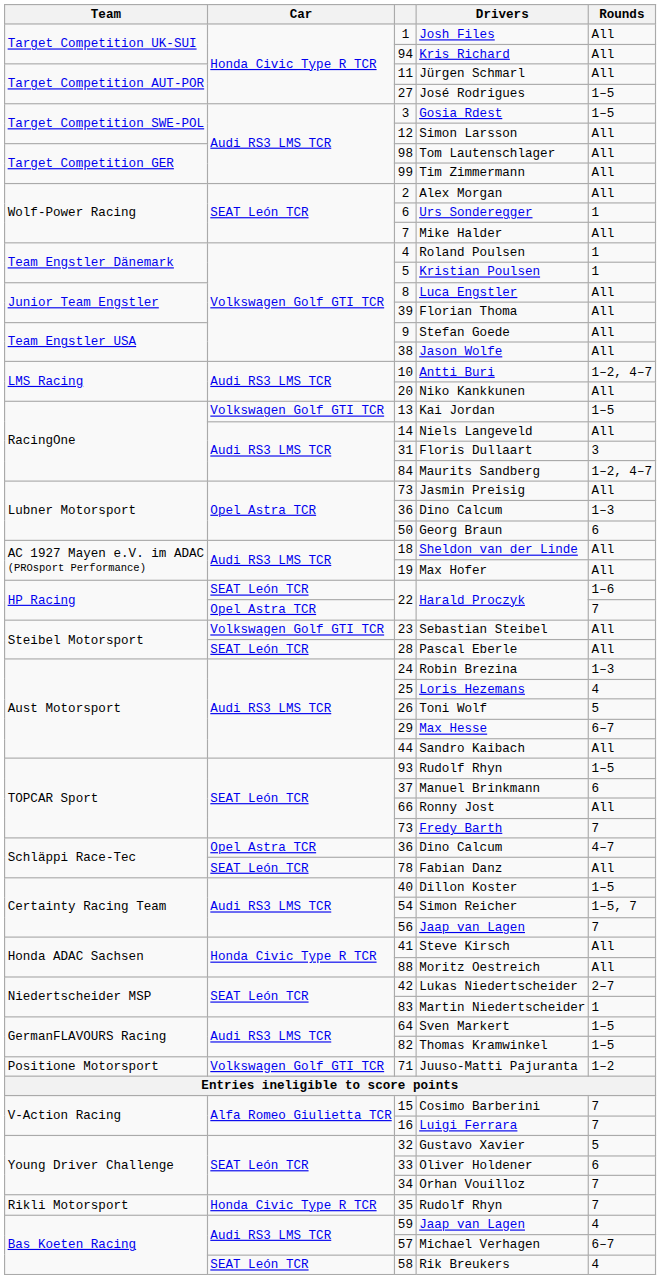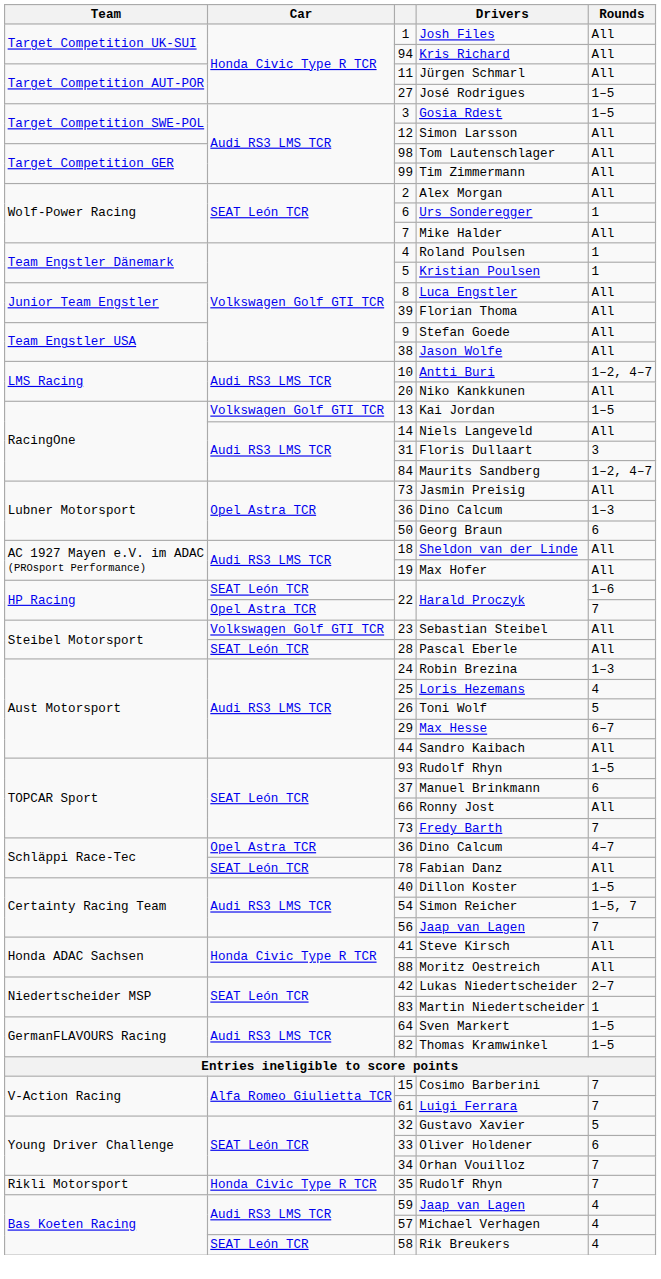 <table class="wikitable" style="font-size: 85%">
 <tr>
 <th>Team</th>
 <th>Car</th>
 <th></th>
 <th>Drivers</th>
 <th>Rounds</th>
 </tr>
 <tr>
 <td rowspan=2> <a href='#'>Target Competition UK-SUI</a></td>
 <td rowspan=4><a href='#'>Honda Civic Type R TCR</a></td>
 <td align="center">1</td>
 <td> <a href='#'>Josh Files</a></td>
 <td>All</td>
 </tr>
 <tr>
 <td align="center">94</td>
 <td> <a href='#'>Kris Richard</a></td>
 <td>All</td>
 </tr>
 <tr>
 <td rowspan=2> <a href='#'>Target Competition AUT-POR</a></td>
 <td align="center">11</td>
 <td> Jürgen Schmarl</td>
 <td>All</td>
 </tr>
 <tr>
 <td align="center">27</td>
 <td> José Rodrigues</td>
 <td>1–5</td>
 </tr>
 <tr>
 <td rowspan=2> <a href='#'>Target Competition SWE-POL</a></td>
 <td rowspan=4><a href='#'>Audi RS3 LMS TCR</a></td>
 <td align="center">3</td>
 <td> <a href='#'>Gosia Rdest</a></td>
 <td>1–5</td>
 </tr>
 <tr>
 <td align="center">12</td>
 <td> Simon Larsson</td>
 <td>All</td>
 </tr>
 <tr>
 <td rowspan=2> <a href='#'>Target Competition GER</a></td>
 <td align="center">98</td>
 <td> Tom Lautenschlager</td>
 <td>All</td>
 </tr>
 <tr>
 <td align="center">99</td>
 <td> Tim Zimmermann</td>
 <td>All</td>
 </tr>
 <tr>
 <td rowspan=3> Wolf-Power Racing</td>
 <td rowspan=3><a href='#'>SEAT León TCR</a></td>
 <td align="center">2</td>
 <td> Alex Morgan</td>
 <td>All</td>
 </tr>
 <tr>
 <td align="center">6</td>
 <td> <a href='#'>Urs Sonderegger</a></td>
 <td>1</td>
 </tr>
 <tr>
 <td align="center">7</td>
 <td> Mike Halder</td>
 <td>All</td>
 </tr>
 <tr>
 <td rowspan=2> <a href='#'>Team Engstler Dänemark</a></td>
 <td rowspan=6><a href='#'>Volkswagen Golf GTI TCR</a></td>
 <td align="center">4</td>
 <td> Roland Poulsen</td>
 <td>1</td>
 </tr>
 <tr>
 <td align="center">5</td>
 <td> <a href='#'>Kristian Poulsen</a></td>
 <td>1</td>
 </tr>
 <tr>
 <td rowspan=2> <a href='#'>Junior Team Engstler</a></td>
 <td align="center">8</td>
 <td> <a href='#'>Luca Engstler</a></td>
 <td>All</td>
 </tr>
 <tr>
 <td align="center">39</td>
 <td> Florian Thoma</td>
 <td>All</td>
 </tr>
 <tr>
 <td rowspan=2> <a href='#'>Team Engstler USA</a></td>
 <td align="center">9</td>
 <td> Stefan Goede</td>
 <td>All</td>
 </tr>
 <tr>
 <td align="center">38</td>
 <td> <a href='#'>Jason Wolfe</a></td>
 <td>All</td>
 </tr>
 <tr>
 <td rowspan=2> <a href='#'>LMS Racing</a></td>
 <td rowspan=2><a href='#'>Audi RS3 LMS TCR</a></td>
 <td align="center">10</td>
 <td> <a href='#'>Antti Buri</a></td>
 <td>1–2, 4–7</td>
 </tr>
 <tr>
 <td align="center">20</td>
 <td> Niko Kankkunen</td>
 <td>All</td>
 </tr>
 <tr>
 <td rowspan=4> RacingOne</td>
 <td><a href='#'>Volkswagen Golf GTI TCR</a></td>
 <td align="center">13</td>
 <td> Kai Jordan</td>
 <td>1–5</td>
 </tr>
 <tr>
 <td rowspan=3><a href='#'>Audi RS3 LMS TCR</a></td>
 <td align="center">14</td>
 <td> Niels Langeveld</td>
 <td>All</td>
 </tr>
 <tr>
 <td align="center">31</td>
 <td> Floris Dullaart</td>
 <td>3</td>
 </tr>
 <tr>
 <td align="center">84</td>
 <td> Maurits Sandberg</td>
 <td>1–2, 4–7</td>
 </tr>
 <tr>
 <td rowspan=3> Lubner Motorsport</td>
 <td rowspan=3><a href='#'>Opel Astra TCR</a></td>
 <td align="center">73</td>
 <td> Jasmin Preisig</td>
 <td>All</td>
 </tr>
 <tr>
 <td align="center">36</td>
 <td> Dino Calcum</td>
 <td>1–3</td>
 </tr>
 <tr>
 <td align="center">50</td>
 <td> Georg Braun</td>
 <td>6</td>
 </tr>
 <tr>
 <td rowspan=2> AC 1927 Mayen e.V. im ADAC<br><small>(PROsport Performance)</small></td>
 <td rowspan=2><a href='#'>Audi RS3 LMS TCR</a></td>
 <td align="center">18</td>
 <td> <a href='#'>Sheldon van der Linde</a></td>
 <td>All</td>
 </tr>
 <tr>
 <td align="center">19</td>
 <td> Max Hofer</td>
 <td>All</td>
 </tr>
 <tr>
 <td rowspan=2> <a href='#'>HP Racing</a></td>
 <td><a href='#'>SEAT León TCR</a></td>
 <td rowspan=2 align="center">22</td>
 <td rowspan=2> <a href='#'>Harald Proczyk</a></td>
 <td>1–6</td>
 </tr>
 <tr>
 <td><a href='#'>Opel Astra TCR</a></td>
 <td>7</td>
 </tr>
 <tr>
 <td rowspan=2> Steibel Motorsport</td>
 <td><a href='#'>Volkswagen Golf GTI TCR</a></td>
 <td align="center">23</td>
 <td> Sebastian Steibel</td>
 <td>All</td>
 </tr>
 <tr>
 <td><a href='#'>SEAT León TCR</a></td>
 <td align="center">28</td>
 <td> Pascal Eberle</td>
 <td>All</td>
 </tr>
 <tr>
 <td rowspan=5> Aust Motorsport</td>
 <td rowspan=5><a href='#'>Audi RS3 LMS TCR</a></td>
 <td align="center">24</td>
 <td> Robin Brezina</td>
 <td>1–3</td>
 </tr>
 <tr>
 <td align="center">25</td>
 <td> <a href='#'>Loris Hezemans</a></td>
 <td>4</td>
 </tr>
 <tr>
 <td align="center">26</td>
 <td> Toni Wolf</td>
 <td>5</td>
 </tr>
 <tr>
 <td align="center">29</td>
 <td> <a href='#'>Max Hesse</a></td>
 <td>6–7</td>
 </tr>
 <tr>
 <td align="center">44</td>
 <td> Sandro Kaibach</td>
 <td>All</td>
 </tr>
 <tr>
 <td rowspan=4> TOPCAR Sport</td>
 <td rowspan=4><a href='#'>SEAT León TCR</a></td>
 <td align="center">93</td>
 <td> Rudolf Rhyn</td>
 <td>1–5</td>
 </tr>
 <tr>
 <td align="center">37</td>
 <td> Manuel Brinkmann</td>
 <td>6</td>
 </tr>
 <tr>
 <td align="center">66</td>
 <td> Ronny Jost</td>
 <td>All</td>
 </tr>
 <tr>
 <td align="center">73</td>
 <td> <a href='#'>Fredy Barth</a></td>
 <td>7</td>
 </tr>
 <tr>
 <td rowspan=2> Schläppi Race-Tec</td>
 <td><a href='#'>Opel Astra TCR</a></td>
 <td align="center">36</td>
 <td> Dino Calcum</td>
 <td>4–7</td>
 </tr>
 <tr>
 <td><a href='#'>SEAT León TCR</a></td>
 <td align="center">78</td>
 <td> Fabian Danz</td>
 <td>All</td>
 </tr>
 <tr>
 <td rowspan=3> Certainty Racing Team</td>
 <td rowspan=3><a href='#'>Audi RS3 LMS TCR</a></td>
 <td align="center">40</td>
 <td> Dillon Koster</td>
 <td>1–5</td>
 </tr>
 <tr>
 <td align="center">54</td>
 <td> Simon Reicher</td>
 <td>1–5, 7</td>
 </tr>
 <tr>
 <td align="center">56</td>
 <td> <a href='#'>Jaap van Lagen</a></td>
 <td>7</td>
 </tr>
 <tr>
 <td rowspan=2> Honda ADAC Sachsen</td>
 <td rowspan=2><a href='#'>Honda Civic Type R TCR</a></td>
 <td align="center">41</td>
 <td> Steve Kirsch</td>
 <td>All</td>
 </tr>
 <tr>
 <td align="center">88</td>
 <td> Moritz Oestreich</td>
 <td>All</td>
 </tr>
 <tr>
 <td rowspan=2> Niedertscheider MSP</td>
 <td rowspan=2><a href='#'>SEAT León TCR</a></td>
 <td align="center">42</td>
 <td> Lukas Niedertscheider</td>
 <td>2–7</td>
 </tr>
 <tr>
 <td align="center">83</td>
 <td> Martin Niedertscheider</td>
 <td>1</td>
 </tr>
 <tr>
 <td rowspan=2> GermanFLAVOURS Racing </td>
 <td rowspan=2><a href='#'>Audi RS3 LMS TCR</a></td>
 <td align="center">64</td>
 <td> Sven Markert</td>
 <td>1–5</td>
 </tr>
 <tr>
 <td align="center">82</td>
 <td> Thomas Kramwinkel</td>
 <td>1–5</td>
 </tr>
 <tr>
-<td> Positione Motorsport</td>
-<td><a href='#'>Volkswagen Golf GTI TCR</a></td>
-<td align="center">71</td>
-<td> Juuso-Matti Pajuranta</td>
-<td>1–2</td>
-</tr>
-<tr>
 <th colspan=5>Entries ineligible to score points</th>
 </tr>
 <tr>
 <td rowspan=2> V-Action Racing</td>
 <td rowspan=2><a href='#'>Alfa Romeo Giulietta TCR</a></td>
 <td align="center">15</td>
 <td> Cosimo Barberini</td>
 <td>7</td>
 </tr>
 <tr>
-<td align="center">16</td>
+<td align="center">61</td>
 <td> <a href='#'>Luigi Ferrara</a></td>
 <td>7</td>
 </tr>
 <tr>
 <td rowspan=3> Young Driver Challenge</td>
 <td rowspan=3><a href='#'>SEAT León TCR</a></td>
 <td align="center">32</td>
 <td> Gustavo Xavier</td>
 <td>5</td>
 </tr>
 <tr>
 <td align="center">33</td>
 <td> Oliver Holdener</td>
 <td>6</td>
 </tr>
 <tr>
 <td align="center">34</td>
 <td> Orhan Vouilloz</td>
 <td>7</td>
 </tr>
 <tr>
 <td> Rikli Motorsport</td>
 <td><a href='#'>Honda Civic Type R TCR</a></td>
 <td align="center">35</td>
 <td> Rudolf Rhyn</td>
 <td>7</td>
 </tr>
 <tr>
 <td rowspan=3> <a href='#'>Bas Koeten Racing</a></td>
 <td rowspan=2><a href='#'>Audi RS3 LMS TCR</a></td>
 <td align="center">59</td>
 <td> <a href='#'>Jaap van Lagen</a></td>
 <td>4</td>
 </tr>
 <tr>
 <td align="center">57</td>
 <td> Michael Verhagen</td>
-<td>6–7</td>
+<td>4</td>
 </tr>
 <tr>
 <td><a href='#'>SEAT León TCR</a></td>
 <td align="center">58</td>
 <td> Rik Breukers</td>
 <td>4</td>
 </tr>
 </table>
